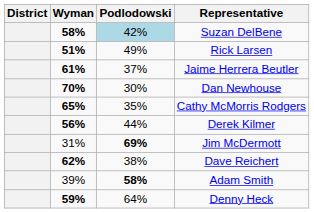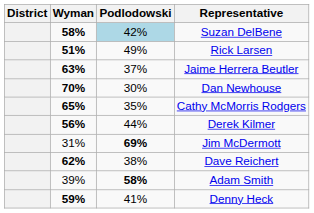 <table class=wikitable>
 <tr>
 <th>District</th>
 <th>Wyman</th>
 <th>Podlodowski</th>
 <th>Representative</th>
 </tr>
 <tr align=center>
 <th></th>
 <td><strong>58%</strong></td>
 <td style="background: lightblue;">42%</td>
 <td><a href='#'>Suzan DelBene</a></td>
 </tr>
 <tr align=center>
 <th></th>
 <td><strong>51%</strong></td>
 <td>49%</td>
 <td><a href='#'>Rick Larsen</a></td>
 </tr>
 <tr align=center>
 <th></th>
-<td><strong>61%</strong></td>
+<td><strong>63%</strong></td>
 <td>37%</td>
 <td><a href='#'>Jaime Herrera Beutler</a></td>
 </tr>
 <tr align=center>
 <th></th>
 <td><strong>70%</strong></td>
 <td>30%</td>
 <td><a href='#'>Dan Newhouse</a></td>
 </tr>
 <tr align=center>
 <th></th>
 <td><strong>65%</strong></td>
 <td>35%</td>
 <td><a href='#'>Cathy McMorris Rodgers</a></td>
 </tr>
 <tr align=center>
 <th></th>
 <td><strong>56%</strong></td>
 <td>44%</td>
 <td><a href='#'>Derek Kilmer</a></td>
 </tr>
 <tr align=center>
 <th rowspan=1 ></th>
 <td rowspan=1>31%</td>
 <td rowspan=1><strong>69%</strong></td>
 <td><a href='#'>Jim McDermott</a></td>
 </tr>
 <tr align=center>
 <th></th>
 <td><strong>62%</strong></td>
 <td>38%</td>
 <td><a href='#'>Dave Reichert</a></td>
 </tr>
 <tr align=center>
 <th></th>
 <td>39%</td>
 <td><strong>58%</strong></td>
 <td><a href='#'>Adam Smith</a></td>
 </tr>
 <tr align=center>
 <th></th>
 <td><strong>59%</strong></td>
-<td>64%</td>
+<td>41%</td>
 <td><a href='#'>Denny Heck</a></td>
 </tr>
 </table>
